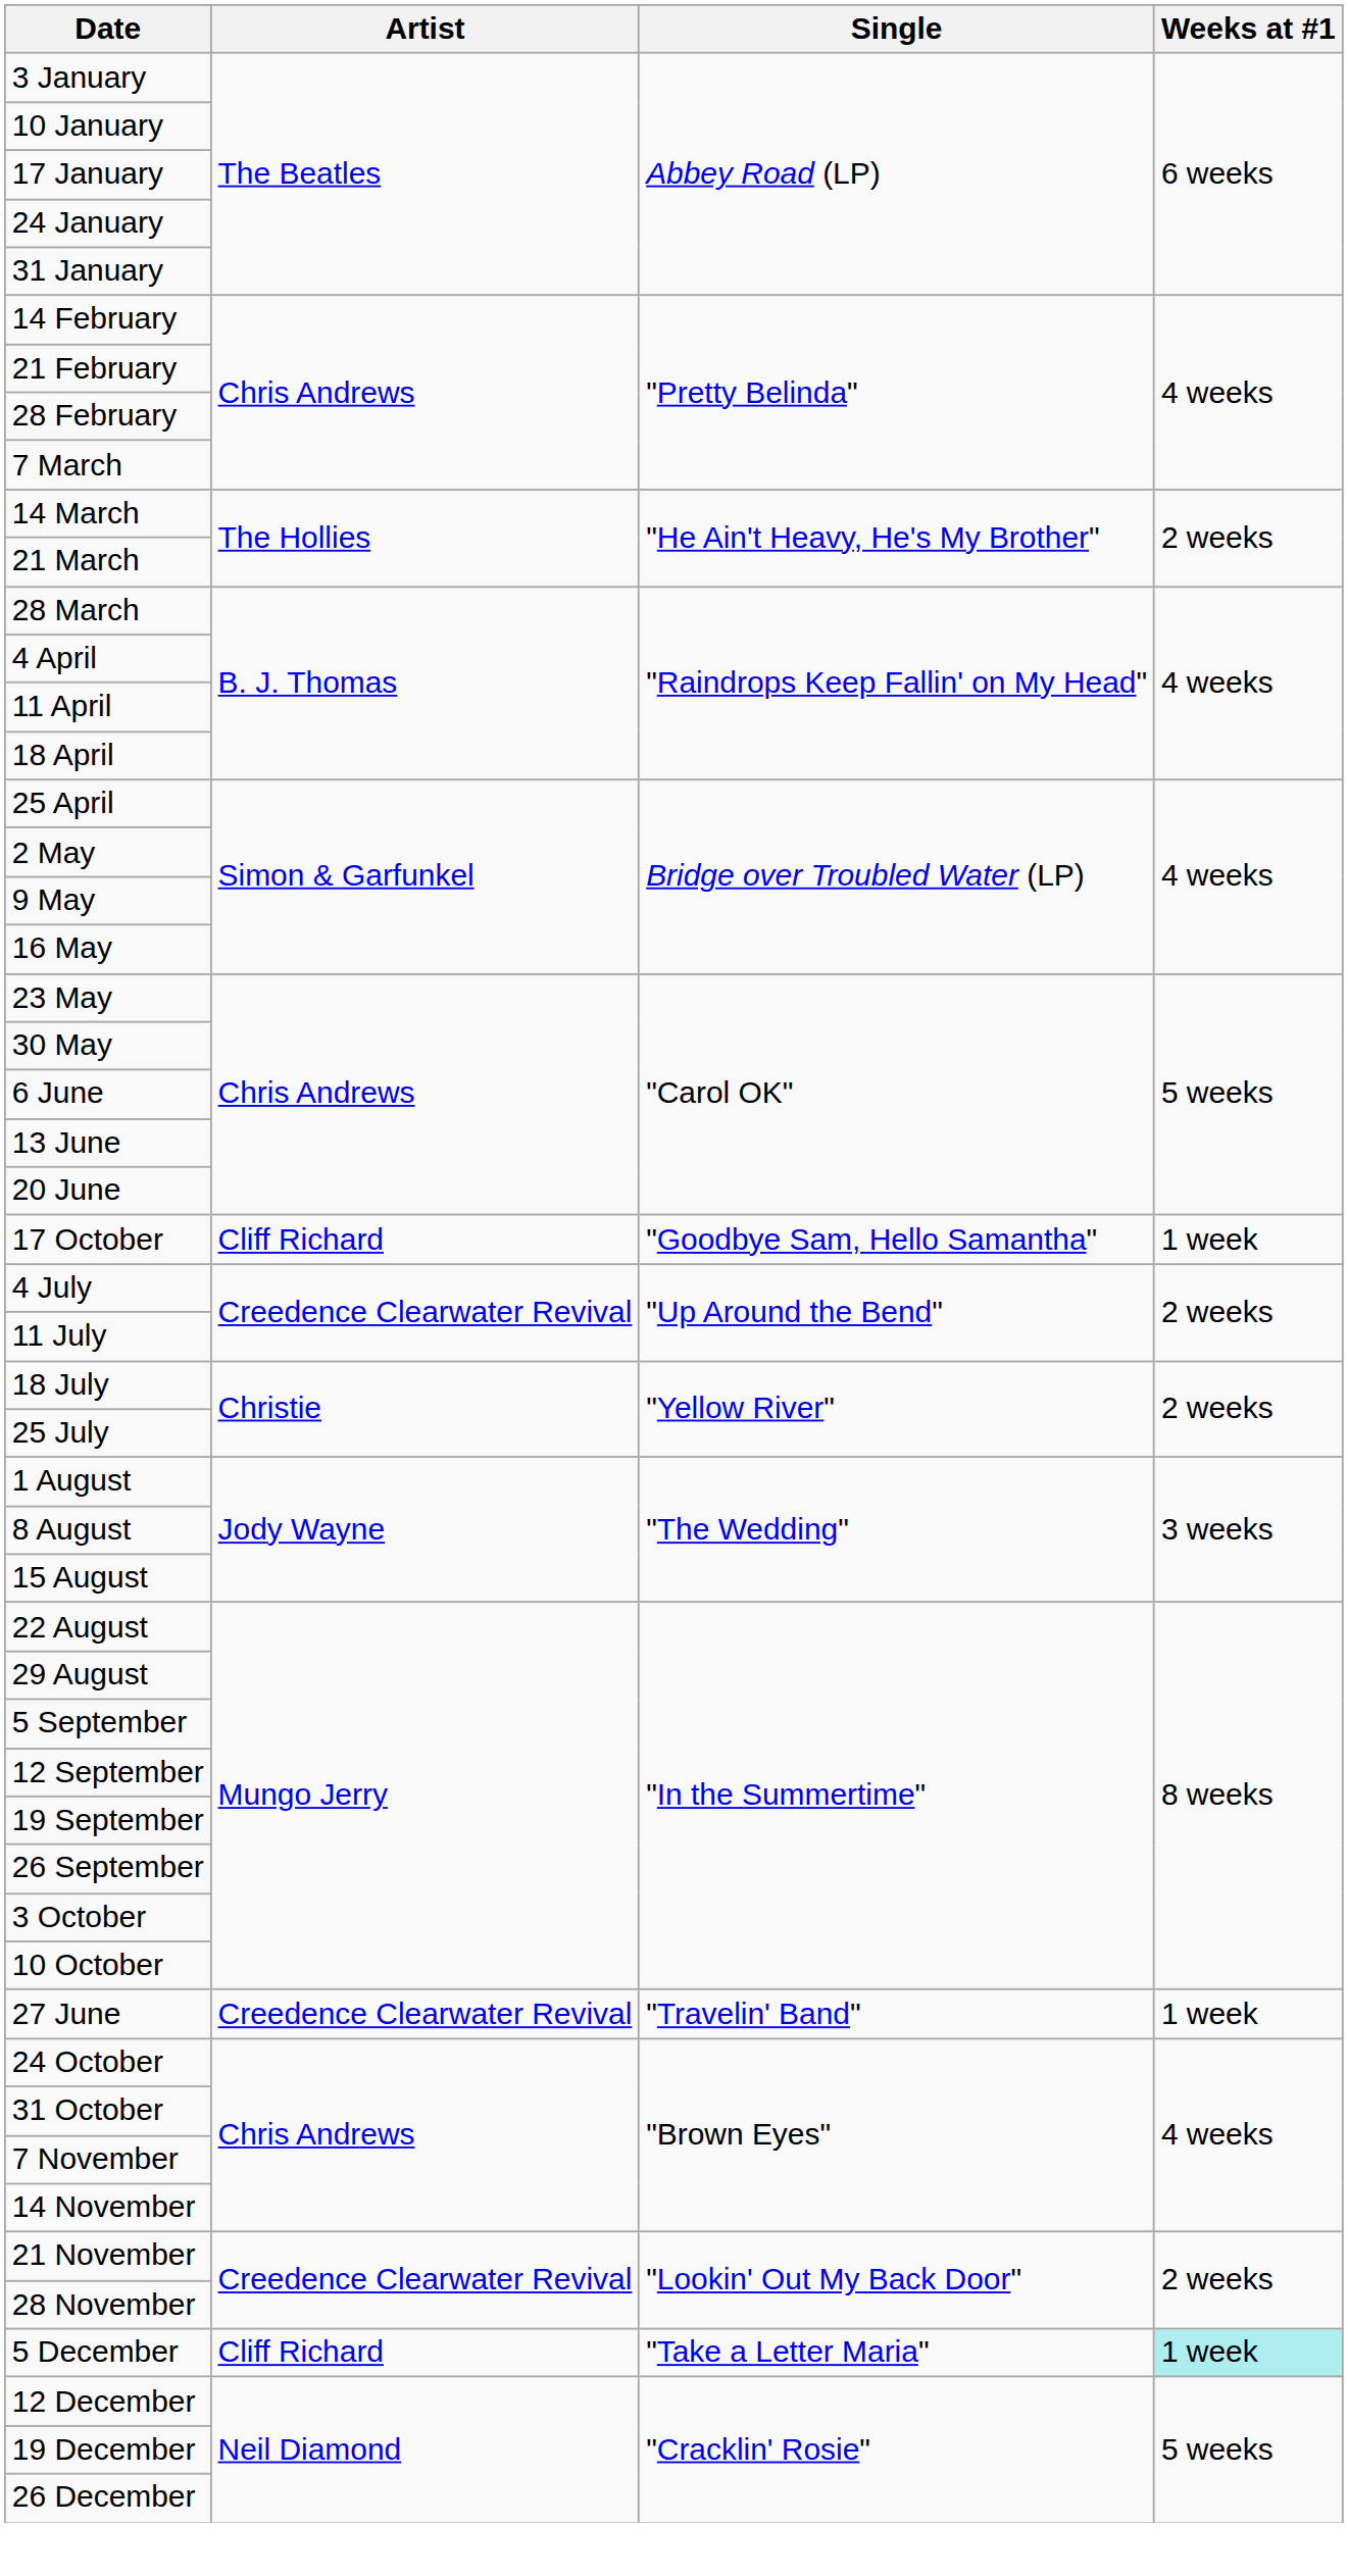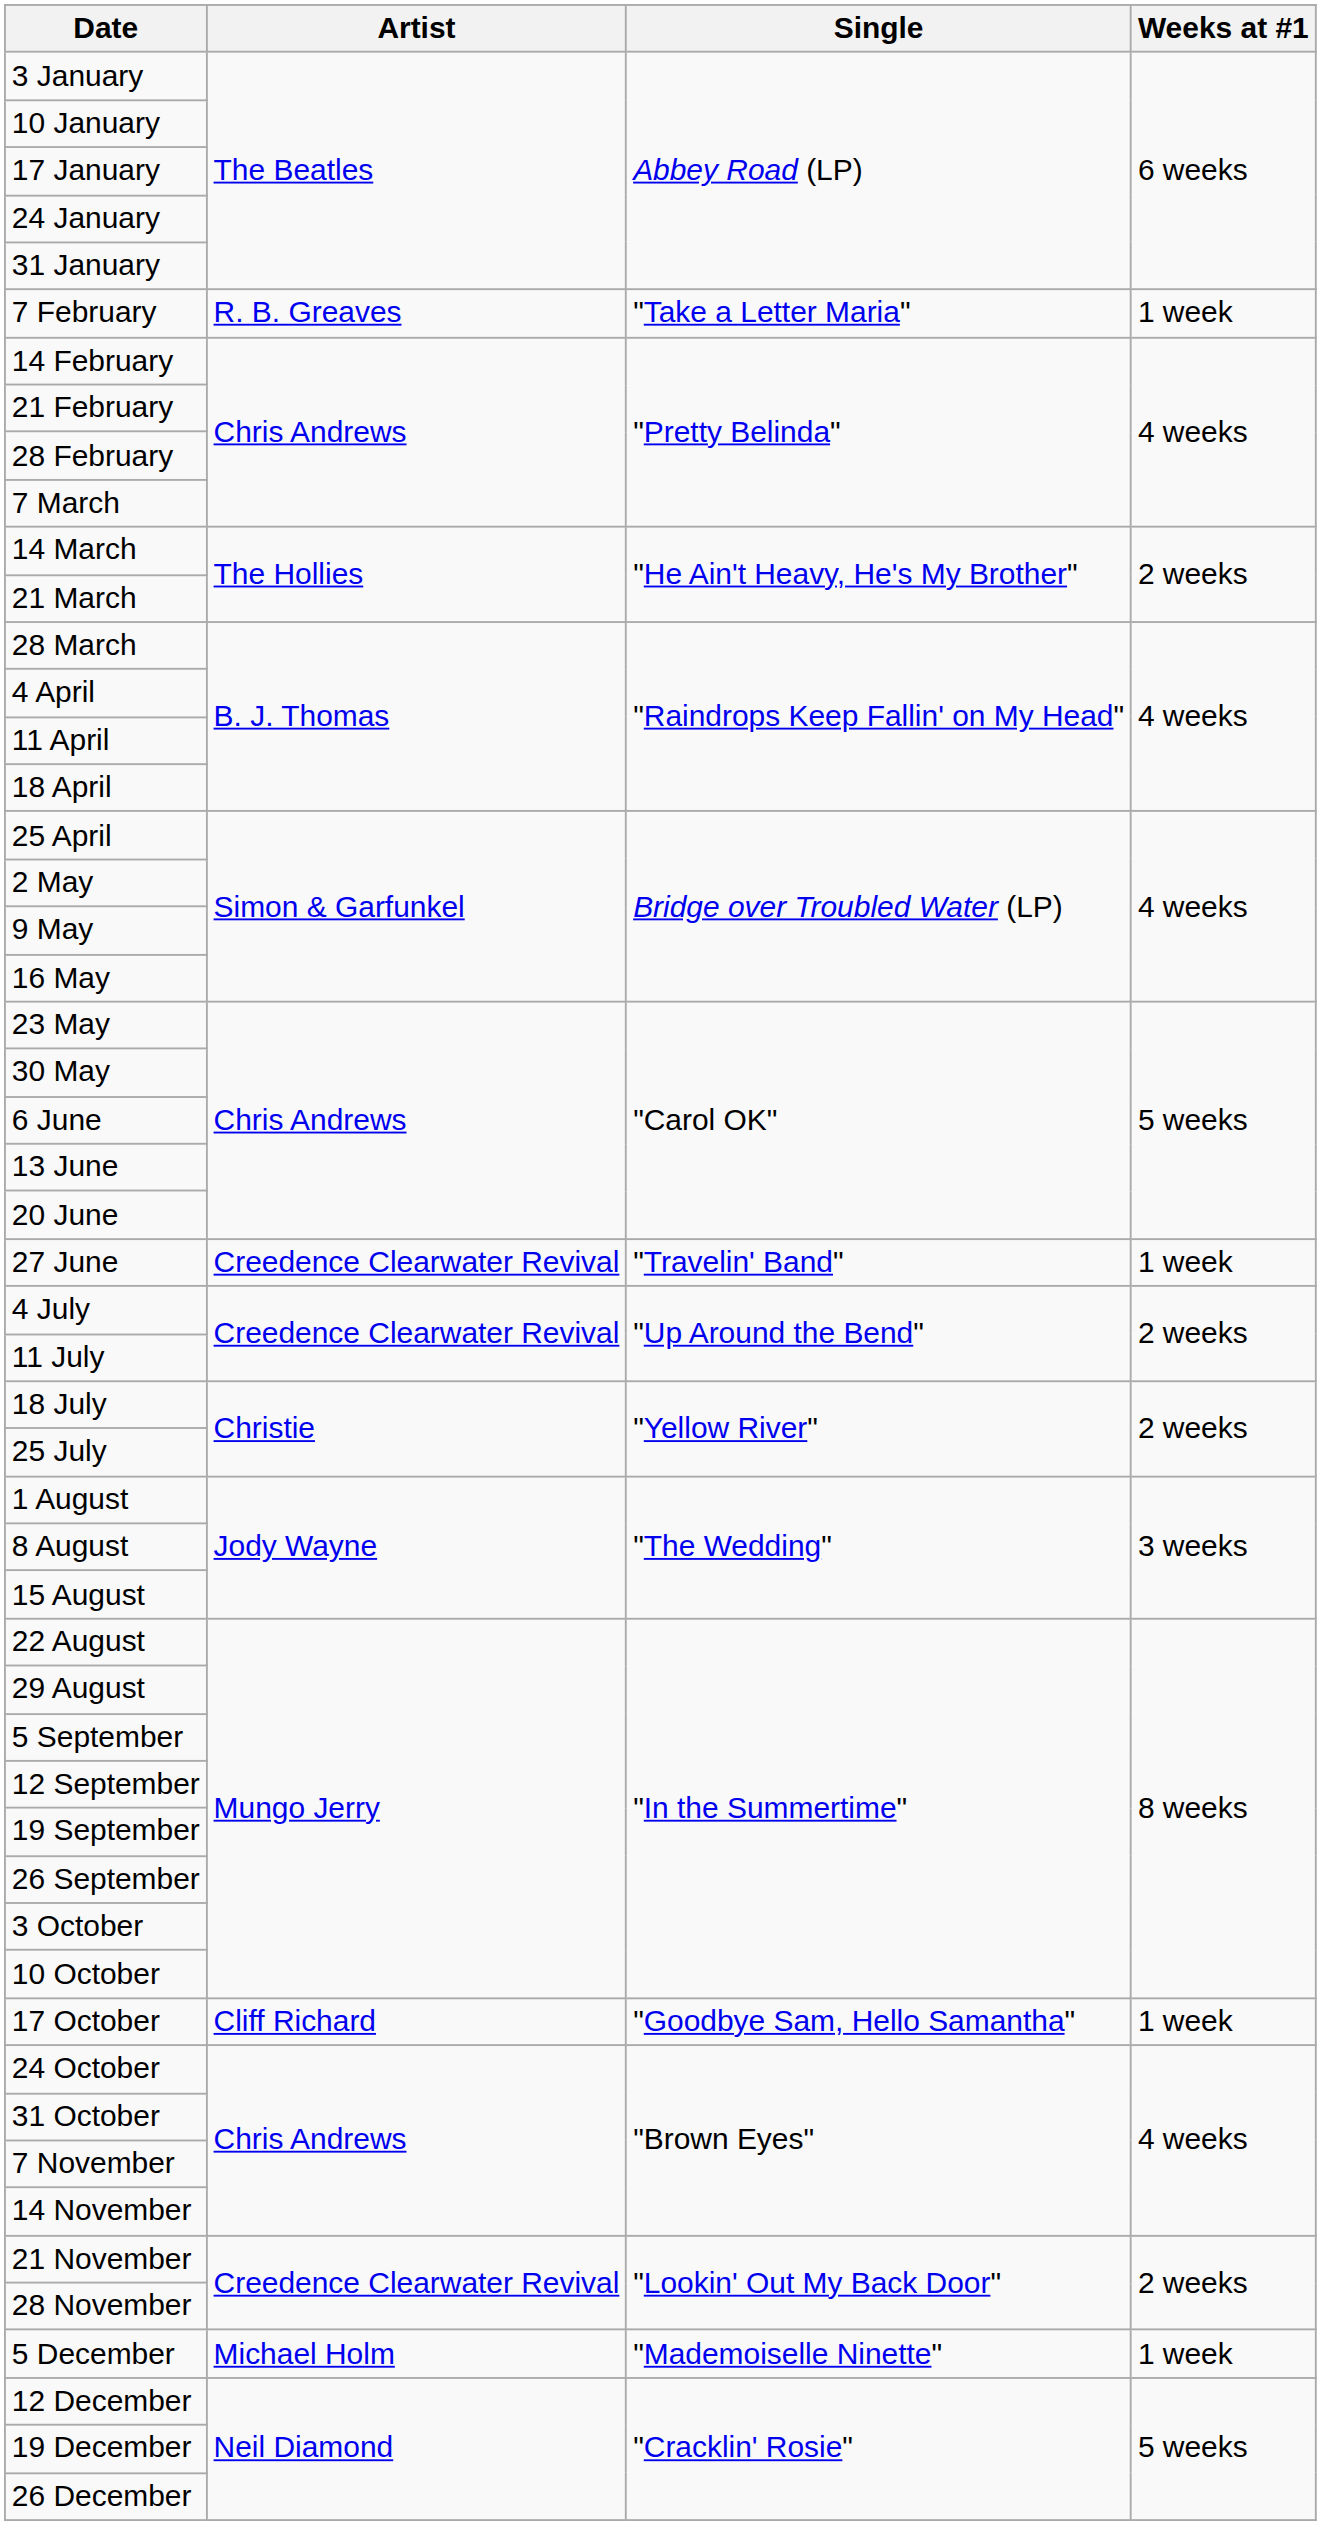 <table class="wikitable">
 <tr>
 <th>Date</th>
 <th>Artist</th>
 <th>Single</th>
 <th>Weeks at #1</th>
 </tr>
 <tr>
 <td>3 January</td>
 <td rowspan="5"><a href='#'>The Beatles</a></td>
 <td rowspan="5"><em><a href='#'>Abbey Road</a></em> (LP)</td>
 <td rowspan="5">6 weeks</td>
 </tr>
 <tr>
 <td>10 January</td>
 </tr>
 <tr>
 <td>17 January</td>
 </tr>
 <tr>
 <td>24 January</td>
 </tr>
 <tr>
 <td>31 January</td>
+</tr>
+<tr>
+<td>7 February</td>
+<td><a href='#'>R. B. Greaves</a></td>
+<td>"<a href='#'>Take a Letter Maria</a>"</td>
+<td>1 week</td>
 </tr>
 <tr>
 <td>14 February</td>
 <td rowspan="4"><a href='#'>Chris Andrews</a></td>
 <td rowspan="4">"<a href='#'>Pretty Belinda</a>"</td>
 <td rowspan="4">4 weeks</td>
 </tr>
 <tr>
 <td>21 February</td>
 </tr>
 <tr>
 <td>28 February</td>
 </tr>
 <tr>
 <td>7 March</td>
 </tr>
 <tr>
 <td>14 March</td>
 <td rowspan="2"><a href='#'>The Hollies</a></td>
 <td rowspan="2">"<a href='#'>He Ain't Heavy, He's My Brother</a>"</td>
 <td rowspan="2">2 weeks</td>
 </tr>
 <tr>
 <td>21 March</td>
 </tr>
 <tr>
 <td>28 March</td>
 <td rowspan="4"><a href='#'>B. J. Thomas</a></td>
 <td rowspan="4">"<a href='#'>Raindrops Keep Fallin' on My Head</a>"</td>
 <td rowspan="4">4 weeks</td>
 </tr>
 <tr>
 <td>4 April</td>
 </tr>
 <tr>
 <td>11 April</td>
 </tr>
 <tr>
 <td>18 April</td>
 </tr>
 <tr>
 <td>25 April</td>
 <td rowspan="4"><a href='#'>Simon & Garfunkel</a></td>
 <td rowspan="4"><em><a href='#'>Bridge over Troubled Water</a></em> (LP)</td>
 <td rowspan="4">4 weeks</td>
 </tr>
 <tr>
 <td>2 May</td>
 </tr>
 <tr>
 <td>9 May</td>
 </tr>
 <tr>
 <td>16 May</td>
 </tr>
 <tr>
 <td>23 May</td>
 <td rowspan="5"><a href='#'>Chris Andrews</a></td>
 <td rowspan="5">"Carol OK"</td>
 <td rowspan="5">5 weeks</td>
 </tr>
 <tr>
 <td>30 May</td>
 </tr>
 <tr>
 <td>6 June</td>
 </tr>
 <tr>
 <td>13 June</td>
 </tr>
 <tr>
 <td>20 June</td>
 </tr>
 <tr>
-<td>17 October</td>
-<td><a href='#'>Cliff Richard</a></td>
-<td>"<a href='#'>Goodbye Sam, Hello Samantha</a>"</td>
+<td>27 June</td>
+<td><a href='#'>Creedence Clearwater Revival</a></td>
+<td>"<a href='#'>Travelin' Band</a>"</td>
 <td>1 week</td>
 </tr>
 <tr>
 <td>4 July</td>
 <td rowspan="2"><a href='#'>Creedence Clearwater Revival</a></td>
 <td rowspan="2">"<a href='#'>Up Around the Bend</a>"</td>
 <td rowspan="2">2 weeks</td>
 </tr>
 <tr>
 <td>11 July</td>
 </tr>
 <tr>
 <td>18 July</td>
 <td rowspan="2"><a href='#'>Christie</a></td>
 <td rowspan="2">"<a href='#'>Yellow River</a>"</td>
 <td rowspan="2">2 weeks</td>
 </tr>
 <tr>
 <td>25 July</td>
 </tr>
 <tr>
 <td>1 August</td>
 <td rowspan="3"><a href='#'>Jody Wayne</a></td>
 <td rowspan="3">"<a href='#'>The Wedding</a>"</td>
 <td rowspan="3">3 weeks</td>
 </tr>
 <tr>
 <td>8 August</td>
 </tr>
 <tr>
 <td>15 August</td>
 </tr>
 <tr>
 <td>22 August</td>
 <td rowspan="8"><a href='#'>Mungo Jerry</a></td>
 <td rowspan="8">"<a href='#'>In the Summertime</a>"</td>
 <td rowspan="8">8 weeks</td>
 </tr>
 <tr>
 <td>29 August</td>
 </tr>
 <tr>
 <td>5 September</td>
 </tr>
 <tr>
 <td>12 September</td>
 </tr>
 <tr>
 <td>19 September</td>
 </tr>
 <tr>
 <td>26 September</td>
 </tr>
 <tr>
 <td>3 October</td>
 </tr>
 <tr>
 <td>10 October</td>
 </tr>
 <tr>
-<td>27 June</td>
-<td><a href='#'>Creedence Clearwater Revival</a></td>
-<td>"<a href='#'>Travelin' Band</a>"</td>
+<td>17 October</td>
+<td><a href='#'>Cliff Richard</a></td>
+<td>"<a href='#'>Goodbye Sam, Hello Samantha</a>"</td>
 <td>1 week</td>
 </tr>
 <tr>
 <td>24 October</td>
 <td rowspan="4"><a href='#'>Chris Andrews</a></td>
 <td rowspan="4">"Brown Eyes"</td>
 <td rowspan="4">4 weeks</td>
 </tr>
 <tr>
 <td>31 October</td>
 </tr>
 <tr>
 <td>7 November</td>
 </tr>
 <tr>
 <td>14 November</td>
 </tr>
 <tr>
 <td>21 November</td>
 <td rowspan="2"><a href='#'>Creedence Clearwater Revival</a></td>
 <td rowspan="2">"<a href='#'>Lookin' Out My Back Door</a>"</td>
 <td rowspan="2">2 weeks</td>
 </tr>
 <tr>
 <td>28 November</td>
 </tr>
 <tr>
 <td>5 December</td>
-<td><a href='#'>Cliff Richard</a></td>
-<td>"<a href='#'>Take a Letter Maria</a>"</td>
-<td style="background: paleturquoise;">1 week</td>
+<td><a href='#'>Michael Holm</a></td>
+<td>"<a href='#'>Mademoiselle Ninette</a>"</td>
+<td>1 week</td>
 </tr>
 <tr>
 <td>12 December</td>
 <td rowspan="3"><a href='#'>Neil Diamond</a></td>
 <td rowspan="3">"<a href='#'>Cracklin' Rosie</a>"</td>
 <td rowspan="3">5 weeks</td>
 </tr>
 <tr>
 <td>19 December</td>
 </tr>
 <tr>
 <td>26 December</td>
 </tr>
 </table>
